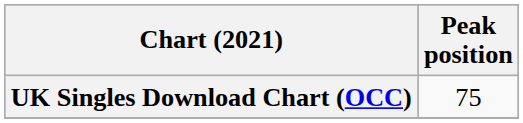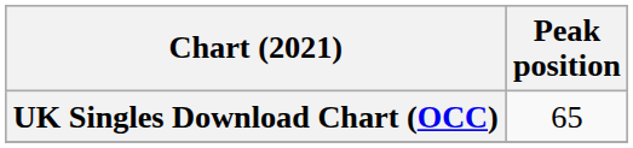 <table class="wikitable sortable plainrowheaders" style="text-align:center">
 <tr>
 <th scope="col">Chart (2021)</th>
 <th scope="col">Peak<br>position</th>
 </tr>
 <tr>
 <th scope="row">UK Singles Download Chart (<a href='#'>OCC</a>)</th>
-<td>75</td>
+<td>65</td>
 </tr>
 <tr>
 </tr>
 </table>
